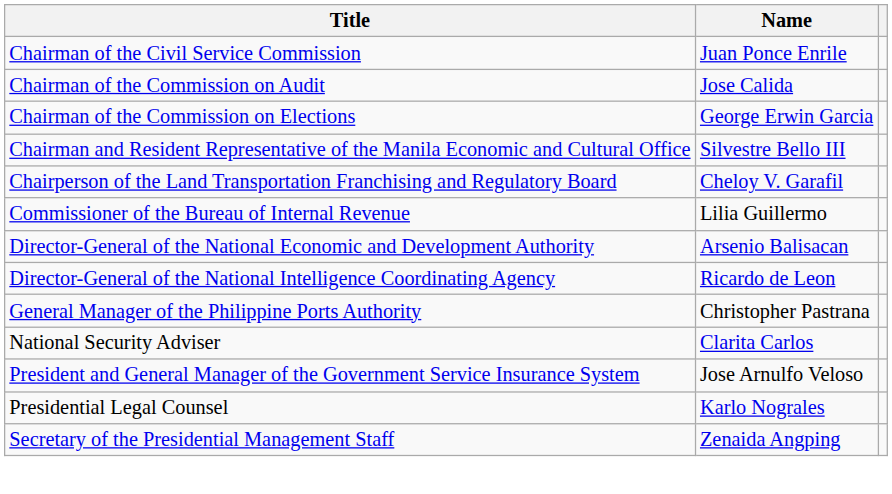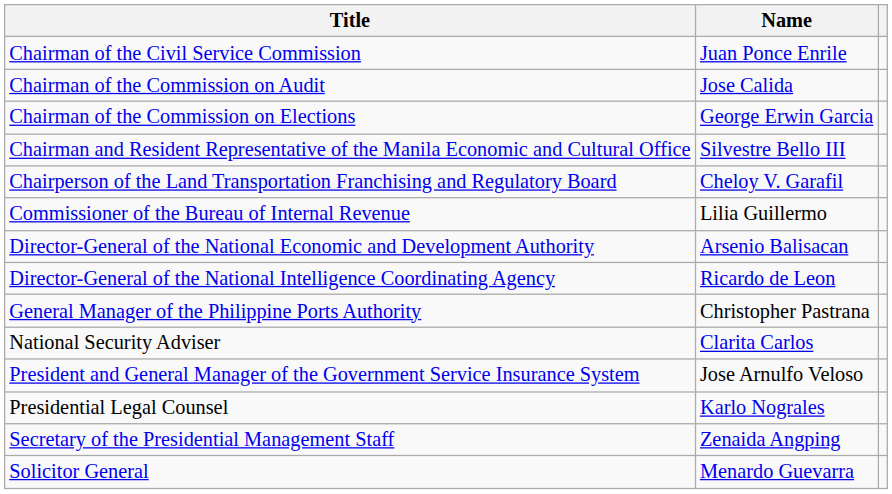 <table class="wikitable">
 <tr>
 <th>Title</th>
 <th>Name</th>
 <th></th>
 </tr>
 <tr>
 <td><a href='#'>Chairman of the Civil Service Commission</a></td>
 <td><a href='#'>Juan Ponce Enrile</a></td>
 <td></td>
 </tr>
 <tr>
 <td><a href='#'>Chairman of the Commission on Audit</a></td>
 <td><a href='#'>Jose Calida</a></td>
 <td></td>
 </tr>
 <tr>
 <td><a href='#'>Chairman of the Commission on Elections</a></td>
 <td><a href='#'>George Erwin Garcia</a></td>
 <td></td>
 </tr>
 <tr>
 <td><a href='#'>Chairman and Resident Representative of the Manila Economic and Cultural Office</a></td>
 <td><a href='#'>Silvestre Bello III</a></td>
 <td></td>
 </tr>
 <tr>
 <td><a href='#'>Chairperson of the Land Transportation Franchising and Regulatory Board</a></td>
 <td><a href='#'>Cheloy V. Garafil</a></td>
 <td></td>
 </tr>
 <tr>
 <td><a href='#'>Commissioner of the Bureau of Internal Revenue</a></td>
 <td>Lilia Guillermo</td>
 <td></td>
 </tr>
 <tr>
 <td><a href='#'>Director-General of the National Economic and Development Authority</a></td>
 <td><a href='#'>Arsenio Balisacan</a></td>
 <td></td>
 </tr>
 <tr>
 <td><a href='#'>Director-General of the National Intelligence Coordinating Agency</a></td>
 <td><a href='#'>Ricardo de Leon</a></td>
 <td></td>
 </tr>
 <tr>
 <td><a href='#'>General Manager of the Philippine Ports Authority</a></td>
 <td>Christopher Pastrana</td>
 <td></td>
 </tr>
 <tr>
 <td>National Security Adviser</td>
 <td><a href='#'>Clarita Carlos</a></td>
 <td></td>
 </tr>
 <tr>
 <td><a href='#'>President and General Manager of the Government Service Insurance System</a></td>
 <td>Jose Arnulfo Veloso</td>
 <td></td>
 </tr>
 <tr>
 <td>Presidential Legal Counsel</td>
 <td><a href='#'>Karlo Nograles</a></td>
 <td></td>
 </tr>
 <tr>
 <td><a href='#'>Secretary of the Presidential Management Staff</a></td>
 <td><a href='#'>Zenaida Angping</a></td>
 <td></td>
 </tr>
+<tr>
+<td><a href='#'>Solicitor General</a></td>
+<td><a href='#'>Menardo Guevarra</a></td>
+<td></td>
+</tr>
 </table>
